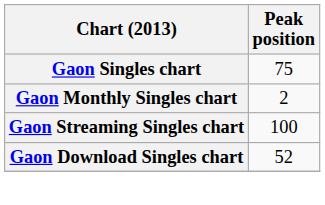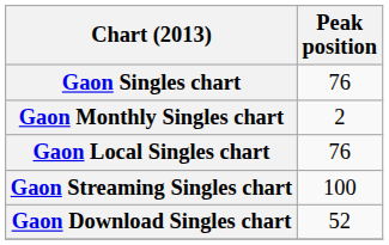 <table class="wikitable sortable plainrowheaders">
 <tr>
 <th scope="col">Chart (2013)</th>
 <th scope="col">Peak<br>position</th>
 </tr>
 <tr>
 <th scope="row"><a href='#'>Gaon</a> Singles chart</th>
-<td style="text-align:center;">75</td>
+<td style="text-align:center;">76</td>
 </tr>
 <tr>
 <th scope="row"><a href='#'>Gaon</a> Monthly Singles chart</th>
 <td align="center">2</td>
+</tr>
+<tr>
+<th scope="row"><a href='#'>Gaon</a> Local Singles chart</th>
+<td align="center">76</td>
 </tr>
 <tr>
 <th scope="row"><a href='#'>Gaon</a> Streaming Singles chart</th>
 <td align="center">100</td>
 </tr>
 <tr>
 <th scope="row"><a href='#'>Gaon</a> Download Singles chart</th>
 <td align="center">52</td>
 </tr>
 <tr>
 </tr>
 </table>
